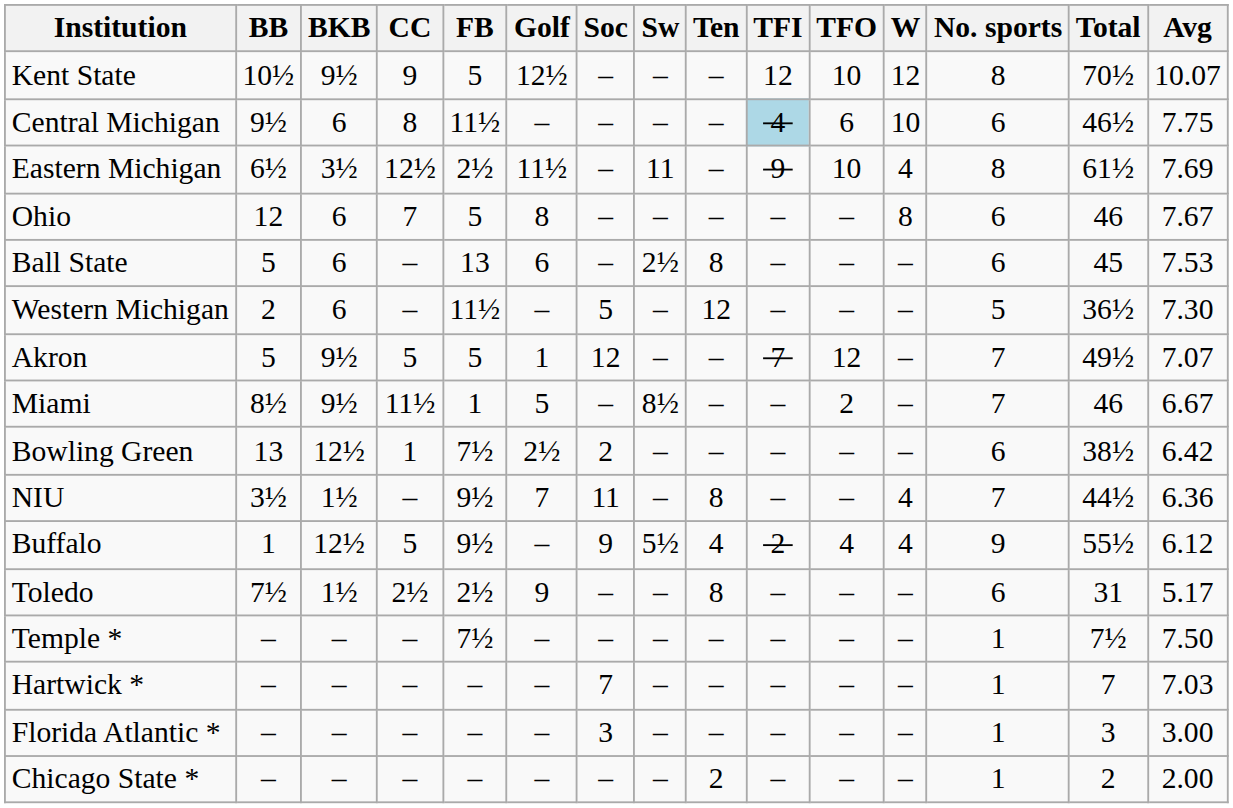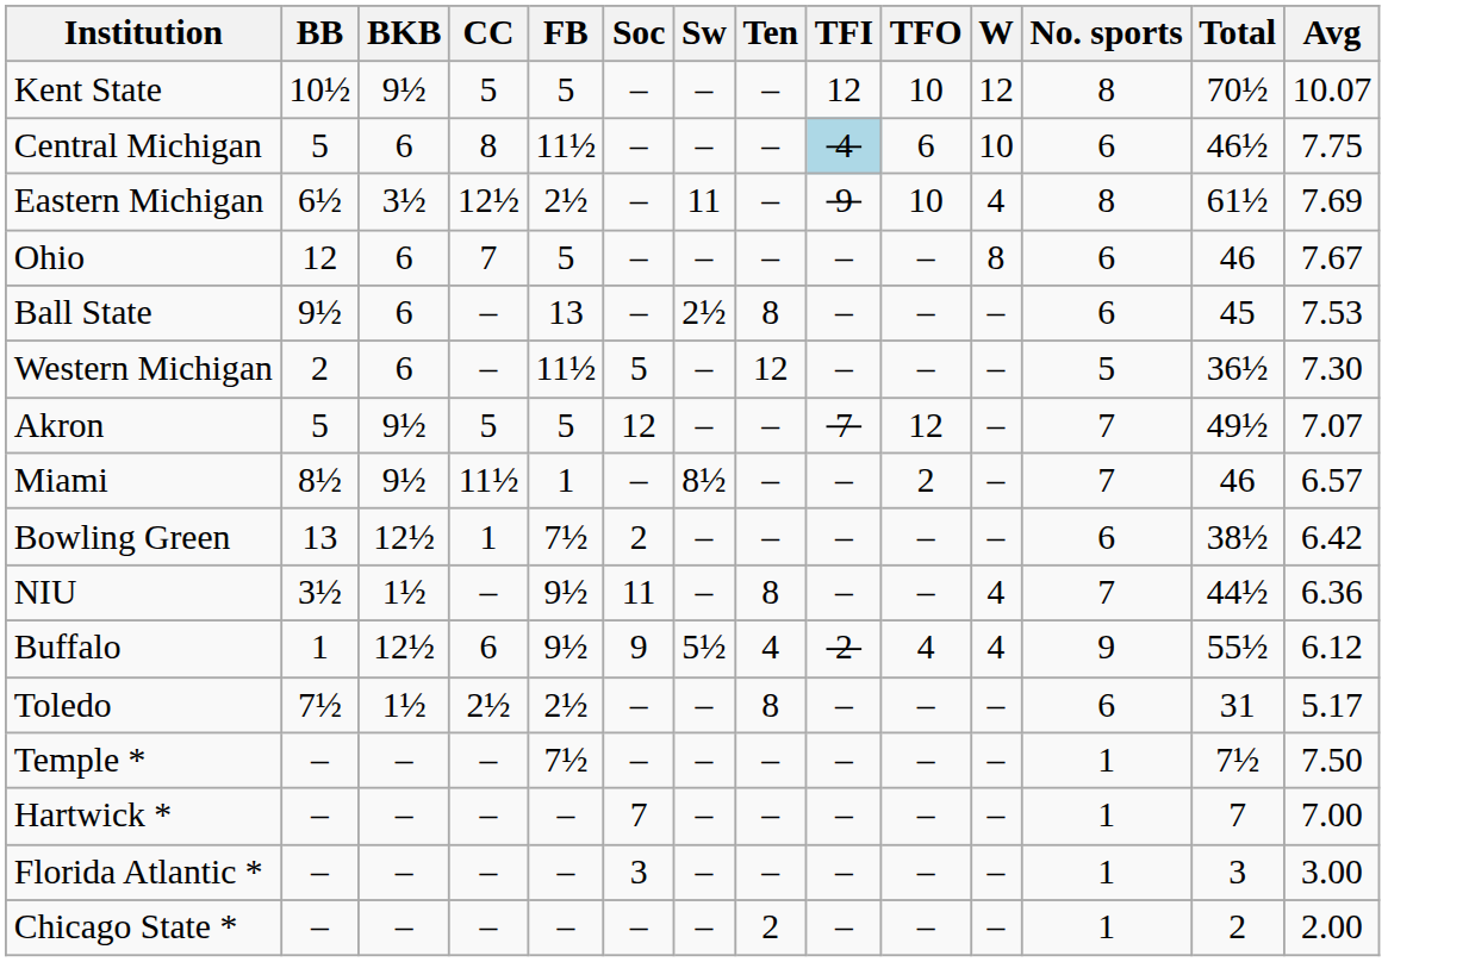 <table class="wikitable" style="text-align:center;">
 <tr>
 <th>Institution</th>
 <th>BB</th>
 <th>BKB</th>
 <th>CC</th>
 <th>FB</th>
-<th>Golf</th>
 <th>Soc</th>
 <th>Sw</th>
 <th>Ten</th>
 <th>TFI</th>
 <th>TFO</th>
 <th>W</th>
 <th>No. sports</th>
 <th>Total</th>
 <th>Avg</th>
 </tr>
 <tr>
 <td align=left>Kent State</td>
 <td>10½</td>
 <td>9½</td>
-<td>9</td>
 <td>5</td>
-<td>12½</td>
+<td>5</td>
 <td>–</td>
 <td>–</td>
 <td>–</td>
 <td>12</td>
 <td>10</td>
 <td>12</td>
 <td>8</td>
 <td>70½</td>
 <td>10.07</td>
 </tr>
 <tr>
 <td align=left>Central Michigan</td>
-<td>9½</td>
+<td>5</td>
 <td>6</td>
 <td>8</td>
 <td>11½</td>
-<td>–</td>
 <td>–</td>
 <td>–</td>
 <td>–</td>
 <td style="background: lightblue;"><s> 4 </s></td>
 <td>6</td>
 <td>10</td>
 <td>6</td>
 <td>46½</td>
 <td>7.75</td>
 </tr>
 <tr>
 <td align=left>Eastern Michigan</td>
 <td>6½</td>
 <td>3½</td>
 <td>12½</td>
 <td>2½</td>
-<td>11½</td>
 <td>–</td>
 <td>11</td>
 <td>–</td>
 <td><s> 9 </s></td>
 <td>10</td>
 <td>4</td>
 <td>8</td>
 <td>61½</td>
 <td>7.69</td>
 </tr>
 <tr>
 <td align=left>Ohio</td>
 <td>12</td>
 <td>6</td>
 <td>7</td>
 <td>5</td>
-<td>8</td>
 <td>–</td>
 <td>–</td>
 <td>–</td>
 <td>–</td>
 <td>–</td>
 <td>8</td>
 <td>6</td>
 <td>46</td>
 <td>7.67</td>
 </tr>
 <tr>
 <td align=left>Ball State</td>
-<td>5</td>
+<td>9½</td>
 <td>6</td>
 <td>–</td>
 <td>13</td>
-<td>6</td>
 <td>–</td>
 <td>2½</td>
 <td>8</td>
 <td>–</td>
 <td>–</td>
 <td>–</td>
 <td>6</td>
 <td>45</td>
 <td>7.53</td>
 </tr>
 <tr>
 <td align=left>Western Michigan</td>
 <td>2</td>
 <td>6</td>
 <td>–</td>
 <td>11½</td>
-<td>–</td>
 <td>5</td>
 <td>–</td>
 <td>12</td>
 <td>–</td>
 <td>–</td>
 <td>–</td>
 <td>5</td>
 <td>36½</td>
 <td>7.30</td>
 </tr>
 <tr>
 <td align=left>Akron</td>
 <td>5</td>
 <td>9½</td>
 <td>5</td>
 <td>5</td>
-<td>1</td>
 <td>12</td>
 <td>–</td>
 <td>–</td>
 <td><s> 7 </s></td>
 <td>12</td>
 <td>–</td>
 <td>7</td>
 <td>49½</td>
 <td>7.07</td>
 </tr>
 <tr>
 <td align=left>Miami</td>
 <td>8½</td>
 <td>9½</td>
 <td>11½</td>
 <td>1</td>
-<td>5</td>
 <td>–</td>
 <td>8½</td>
 <td>–</td>
 <td>–</td>
 <td>2</td>
 <td>–</td>
 <td>7</td>
 <td>46</td>
-<td>6.67</td>
+<td>6.57</td>
 </tr>
 <tr>
 <td align=left>Bowling Green</td>
 <td>13</td>
 <td>12½</td>
 <td>1</td>
 <td>7½</td>
-<td>2½</td>
 <td>2</td>
 <td>–</td>
 <td>–</td>
 <td>–</td>
 <td>–</td>
 <td>–</td>
 <td>6</td>
 <td>38½</td>
 <td>6.42</td>
 </tr>
 <tr>
 <td align=left>NIU</td>
 <td>3½</td>
 <td>1½</td>
 <td>–</td>
 <td>9½</td>
-<td>7</td>
 <td>11</td>
 <td>–</td>
 <td>8</td>
 <td>–</td>
 <td>–</td>
 <td>4</td>
 <td>7</td>
 <td>44½</td>
 <td>6.36</td>
 </tr>
 <tr>
 <td align=left>Buffalo</td>
 <td>1</td>
 <td>12½</td>
-<td>5</td>
+<td>6</td>
 <td>9½</td>
-<td>–</td>
 <td>9</td>
 <td>5½</td>
 <td>4</td>
 <td><s> 2 </s></td>
 <td>4</td>
 <td>4</td>
 <td>9</td>
 <td>55½</td>
 <td>6.12</td>
 </tr>
 <tr>
 <td align=left>Toledo</td>
 <td>7½</td>
 <td>1½</td>
 <td>2½</td>
 <td>2½</td>
-<td>9</td>
 <td>–</td>
 <td>–</td>
 <td>8</td>
 <td>–</td>
 <td>–</td>
 <td>–</td>
 <td>6</td>
 <td>31</td>
 <td>5.17</td>
 </tr>
 <tr>
 <td align=left>Temple *</td>
 <td>–</td>
 <td>–</td>
 <td>–</td>
 <td>7½</td>
 <td>–</td>
 <td>–</td>
 <td>–</td>
 <td>–</td>
 <td>–</td>
 <td>–</td>
-<td>–</td>
 <td>1</td>
 <td>7½</td>
 <td>7.50</td>
 </tr>
 <tr>
 <td align=left>Hartwick *</td>
-<td>–</td>
 <td>–</td>
 <td>–</td>
 <td>–</td>
 <td>–</td>
 <td>7</td>
 <td>–</td>
 <td>–</td>
 <td>–</td>
 <td>–</td>
 <td>–</td>
 <td>1</td>
 <td>7</td>
-<td>7.03</td>
+<td>7.00</td>
 </tr>
 <tr>
 <td align=left>Florida Atlantic *</td>
-<td>–</td>
 <td>–</td>
 <td>–</td>
 <td>–</td>
 <td>–</td>
 <td>3</td>
 <td>–</td>
 <td>–</td>
 <td>–</td>
 <td>–</td>
 <td>–</td>
 <td>1</td>
 <td>3</td>
 <td>3.00</td>
 </tr>
 <tr>
 <td align=left>Chicago State *</td>
 <td>–</td>
 <td>–</td>
 <td>–</td>
 <td>–</td>
 <td>–</td>
 <td>–</td>
-<td>–</td>
 <td>2</td>
 <td>–</td>
 <td>–</td>
 <td>–</td>
 <td>1</td>
 <td>2</td>
 <td>2.00</td>
 </tr>
 </table>
